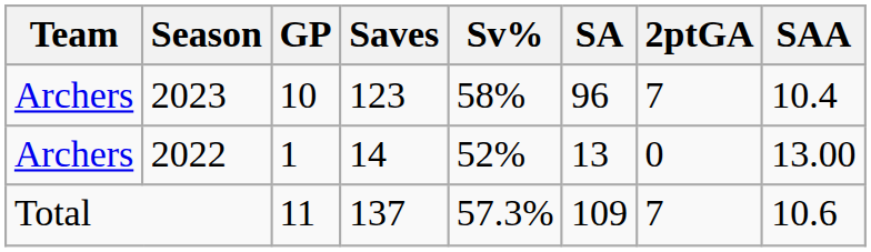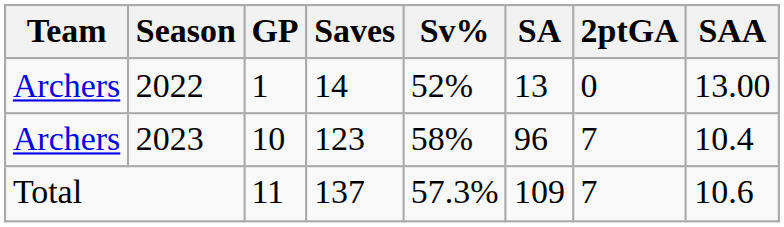 <table class="wikitable">
 <tr>
 <th>Team</th>
 <th>Season</th>
 <th>GP</th>
 <th>Saves</th>
 <th>Sv%</th>
 <th>SA</th>
 <th>2ptGA</th>
 <th>SAA</th>
 </tr>
 <tr>
 <td><a href='#'>Archers</a></td>
+<td>2022</td>
+<td>1</td>
+<td>14</td>
+<td>52%</td>
+<td>13</td>
+<td>0</td>
+<td>13.00</td>
+</tr>
+<tr>
+<td><a href='#'>Archers</a></td>
 <td>2023</td>
 <td>10</td>
 <td>123</td>
 <td>58%</td>
 <td>96</td>
 <td>7</td>
 <td>10.4</td>
-</tr>
-<tr>
-<td><a href='#'>Archers</a></td>
-<td>2022</td>
-<td>1</td>
-<td>14</td>
-<td>52%</td>
-<td>13</td>
-<td>0</td>
-<td>13.00</td>
 </tr>
 <tr>
 <td colspan="2">Total</td>
 <td>11</td>
 <td>137</td>
 <td>57.3%</td>
 <td>109</td>
 <td>7</td>
 <td>10.6</td>
 </tr>
 </table>
